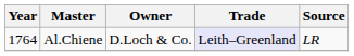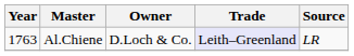 <table class=" wikitable">
 <tr>
 <th>Year</th>
 <th>Master</th>
 <th>Owner</th>
 <th>Trade</th>
 <th>Source</th>
 </tr>
 <tr>
-<td>1764</td>
+<td>1763</td>
 <td>Al.Chiene</td>
 <td>D.Loch & Co.</td>
 <td style="background: lavender;">Leith–Greenland</td>
 <td><em>LR</em></td>
 </tr>
 <tr>
 </tr>
 </table>
